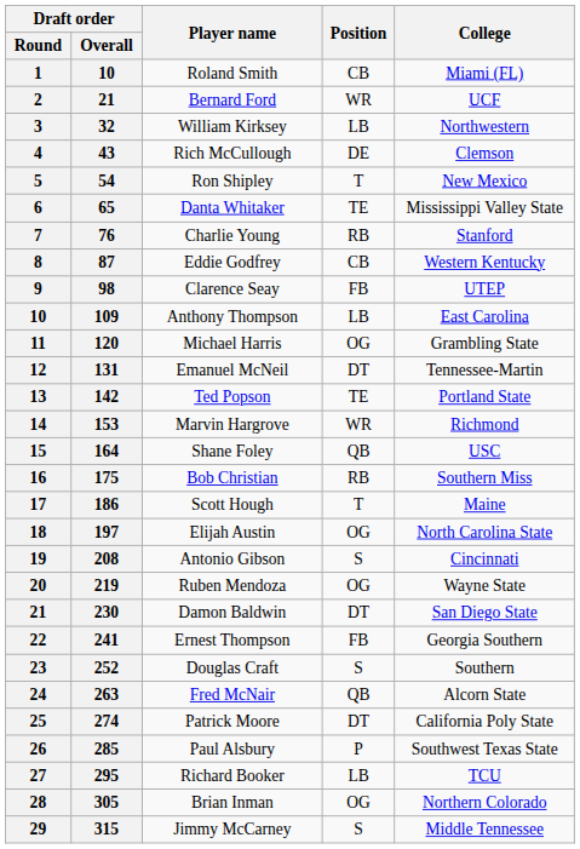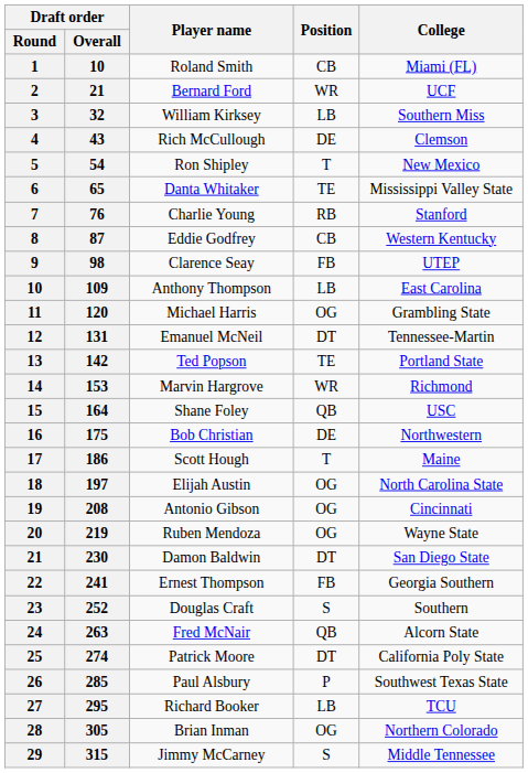 <table class="wikitable" style="font-size:95%; text-align:center">
 <tr>
 <th width="120" colspan="2">Draft order</th>
 <th width="160" rowspan="2">Player name</th>
 <th width="60"  rowspan="2">Position</th>
 <th width="160" rowspan="2">College</th>
 </tr>
 <tr>
 <th>Round</th>
 <th>Overall</th>
 </tr>
 <tr>
 <th>1</th>
 <th>10</th>
 <td>Roland Smith</td>
 <td>CB</td>
 <td><a href='#'>Miami (FL)</a></td>
 </tr>
 <tr>
 <th>2</th>
 <th>21</th>
 <td><a href='#'>Bernard Ford</a></td>
 <td>WR</td>
 <td><a href='#'>UCF</a></td>
 </tr>
 <tr>
 <th>3</th>
 <th>32</th>
 <td>William Kirksey</td>
 <td>LB</td>
-<td><a href='#'>Northwestern</a></td>
+<td><a href='#'>Southern Miss</a></td>
 </tr>
 <tr>
 <th>4</th>
 <th>43</th>
 <td>Rich McCullough</td>
 <td>DE</td>
 <td><a href='#'>Clemson</a></td>
 </tr>
 <tr>
 <th>5</th>
 <th>54</th>
 <td>Ron Shipley</td>
 <td>T</td>
 <td><a href='#'>New Mexico</a></td>
 </tr>
 <tr>
 <th>6</th>
 <th>65</th>
 <td><a href='#'>Danta Whitaker</a></td>
 <td>TE</td>
 <td>Mississippi Valley State</td>
 </tr>
 <tr>
 <th>7</th>
 <th>76</th>
 <td>Charlie Young</td>
 <td>RB</td>
 <td><a href='#'>Stanford</a></td>
 </tr>
 <tr>
 <th>8</th>
 <th>87</th>
 <td>Eddie Godfrey</td>
 <td>CB</td>
 <td><a href='#'>Western Kentucky</a></td>
 </tr>
 <tr>
 <th>9</th>
 <th>98</th>
 <td>Clarence Seay</td>
 <td>FB</td>
 <td><a href='#'>UTEP</a></td>
 </tr>
 <tr>
 <th>10</th>
 <th>109</th>
 <td>Anthony Thompson</td>
 <td>LB</td>
 <td><a href='#'>East Carolina</a></td>
 </tr>
 <tr>
 <th>11</th>
 <th>120</th>
 <td>Michael Harris</td>
 <td>OG</td>
 <td>Grambling State</td>
 </tr>
 <tr>
 <th>12</th>
 <th>131</th>
 <td>Emanuel McNeil</td>
 <td>DT</td>
 <td>Tennessee-Martin</td>
 </tr>
 <tr>
 <th>13</th>
 <th>142</th>
 <td><a href='#'>Ted Popson</a></td>
 <td>TE</td>
 <td><a href='#'>Portland State</a></td>
 </tr>
 <tr>
 <th>14</th>
 <th>153</th>
 <td>Marvin Hargrove</td>
 <td>WR</td>
 <td><a href='#'>Richmond</a></td>
 </tr>
 <tr>
 <th>15</th>
 <th>164</th>
 <td>Shane Foley</td>
 <td>QB</td>
 <td><a href='#'>USC</a></td>
 </tr>
 <tr>
 <th>16</th>
 <th>175</th>
 <td><a href='#'>Bob Christian</a></td>
-<td>RB</td>
-<td><a href='#'>Southern Miss</a></td>
+<td>DE</td>
+<td><a href='#'>Northwestern</a></td>
 </tr>
 <tr>
 <th>17</th>
 <th>186</th>
 <td>Scott Hough</td>
 <td>T</td>
 <td><a href='#'>Maine</a></td>
 </tr>
 <tr>
 <th>18</th>
 <th>197</th>
 <td>Elijah Austin</td>
 <td>OG</td>
 <td><a href='#'>North Carolina State</a></td>
 </tr>
 <tr>
 <th>19</th>
 <th>208</th>
 <td>Antonio Gibson</td>
-<td>S</td>
+<td>OG</td>
 <td><a href='#'>Cincinnati</a></td>
 </tr>
 <tr>
 <th>20</th>
 <th>219</th>
 <td>Ruben Mendoza</td>
 <td>OG</td>
 <td>Wayne State</td>
 </tr>
 <tr>
 <th>21</th>
 <th>230</th>
 <td>Damon Baldwin</td>
 <td>DT</td>
 <td><a href='#'>San Diego State</a></td>
 </tr>
 <tr>
 <th>22</th>
 <th>241</th>
 <td>Ernest Thompson</td>
 <td>FB</td>
 <td>Georgia Southern</td>
 </tr>
 <tr>
 <th>23</th>
 <th>252</th>
 <td>Douglas Craft</td>
 <td>S</td>
 <td>Southern</td>
 </tr>
 <tr>
 <th>24</th>
 <th>263</th>
 <td><a href='#'>Fred McNair</a></td>
 <td>QB</td>
 <td>Alcorn State</td>
 </tr>
 <tr>
 <th>25</th>
 <th>274</th>
 <td>Patrick Moore</td>
 <td>DT</td>
 <td>California Poly State</td>
 </tr>
 <tr>
 <th>26</th>
 <th>285</th>
 <td>Paul Alsbury</td>
 <td>P</td>
 <td>Southwest Texas State</td>
 </tr>
 <tr>
 <th>27</th>
 <th>295</th>
 <td>Richard Booker</td>
 <td>LB</td>
 <td><a href='#'>TCU</a></td>
 </tr>
 <tr>
 <th>28</th>
 <th>305</th>
 <td>Brian Inman</td>
 <td>OG</td>
 <td><a href='#'>Northern Colorado</a></td>
 </tr>
 <tr>
 <th>29</th>
 <th>315</th>
 <td>Jimmy McCarney</td>
 <td>S</td>
 <td><a href='#'>Middle Tennessee</a></td>
 </tr>
 </table>
